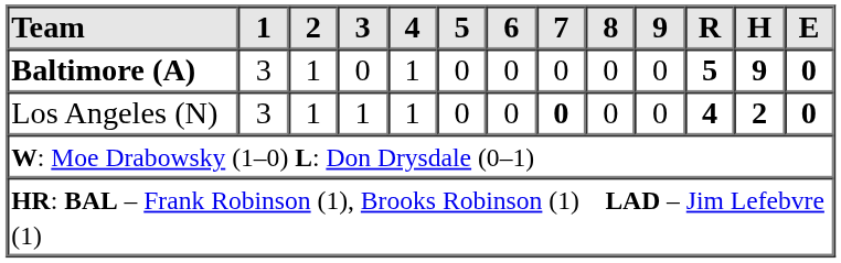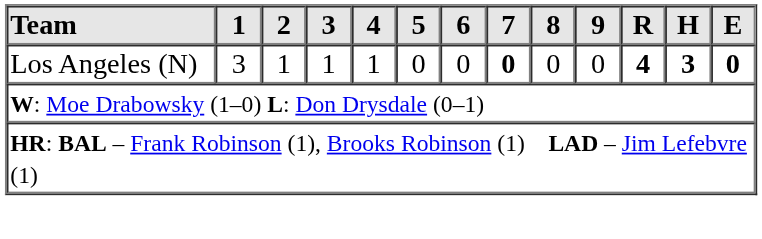 <table border=1 cellspacing=0 width=425 style="margin-left:3em;">
 <tr style="text-align:center; background-color:#e6e6e6;">
 <th align=left width=28%>Team</th>
 <th width=6%>1</th>
 <th width=6%>2</th>
 <th width=6%>3</th>
 <th width=6%>4</th>
 <th width=6%>5</th>
 <th width=6%>6</th>
 <th width=6%>7</th>
 <th width=6%>8</th>
 <th width=6%>9</th>
 <th width=6%>R</th>
 <th width=6%>H</th>
 <th width=6%>E</th>
 </tr>
 <tr style="text-align:center;">
-<td align=left><strong>Baltimore (A)</strong></td>
-<td>3</td>
-<td>1</td>
-<td>0</td>
-<td>1</td>
-<td>0</td>
-<td>0</td>
-<td>0</td>
-<td>0</td>
-<td>0</td>
-<td><strong>5</strong></td>
-<td><strong>9</strong></td>
-<td><strong>0</strong></td>
-</tr>
-<tr style="text-align:center;">
 <td align=left>Los Angeles (N)</td>
 <td>3</td>
 <td>1</td>
 <td>1</td>
 <td>1</td>
 <td>0</td>
 <td>0</td>
 <td><strong>0</strong></td>
 <td>0</td>
 <td>0</td>
 <td><strong>4</strong></td>
-<td><strong>2</strong></td>
+<td><strong>3</strong></td>
 <td><strong>0</strong></td>
 </tr>
 <tr style="text-align:left;">
 <td colspan=13><small><strong>W</strong>: <a href='#'>Moe Drabowsky</a> (1–0)   <strong>L</strong>: <a href='#'>Don Drysdale</a> (0–1)  </small></td>
 </tr>
 <tr style="text-align:left;">
 <td colspan=13><small><strong>HR</strong>: <strong>BAL</strong> – <a href='#'>Frank Robinson</a> (1), <a href='#'>Brooks Robinson</a> (1)    <strong>LAD</strong> – <a href='#'>Jim Lefebvre</a> (1)</small></td>
 </tr>
 </table>
